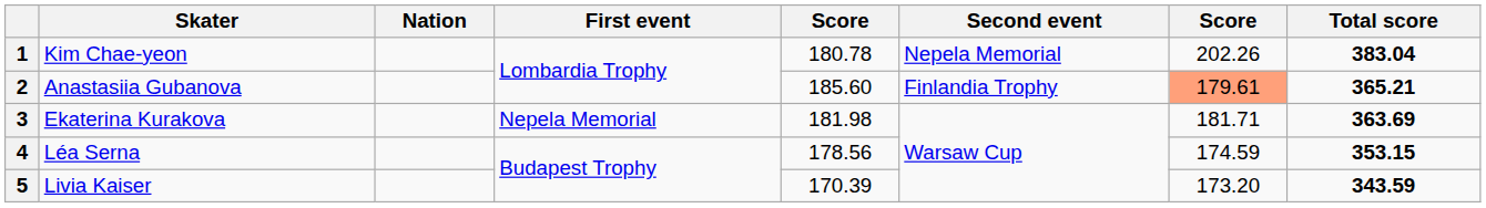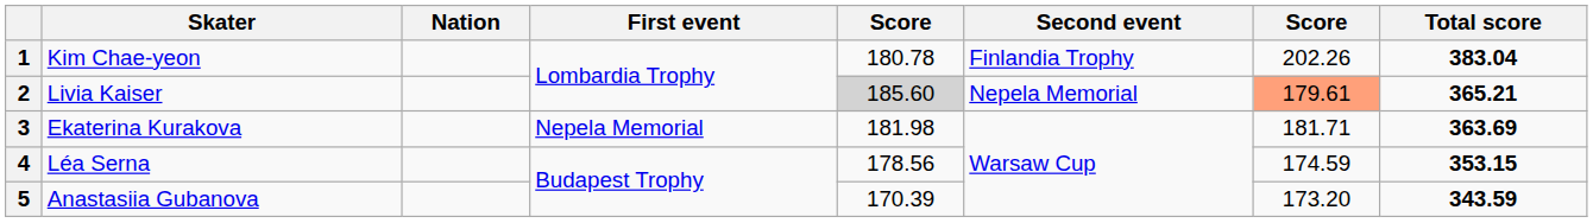 <table class="wikitable unsortable" style="text-align:left; width:90%">
 <tr>
 <th scope="col"></th>
 <th scope="col">Skater</th>
 <th scope="col">Nation</th>
 <th scope="col">First event</th>
 <th scope="col">Score</th>
 <th scope="col">Second event</th>
 <th scope="col">Score</th>
 <th scope="col">Total score</th>
 </tr>
 <tr>
 <th scope="row">1</th>
 <td><a href='#'>Kim Chae-yeon</a></td>
 <td></td>
 <td rowspan="2"><a href='#'>Lombardia Trophy</a></td>
 <td style="text-align:center">180.78</td>
-<td><a href='#'>Nepela Memorial</a></td>
+<td><a href='#'>Finlandia Trophy</a></td>
 <td style="text-align:center">202.26</td>
 <td style="text-align:center"><strong>383.04</strong></td>
 </tr>
 <tr>
 <th scope="row">2</th>
-<td><a href='#'>Anastasiia Gubanova</a></td>
+<td><a href='#'>Livia Kaiser</a></td>
 <td></td>
-<td style="text-align:center">185.60</td>
-<td><a href='#'>Finlandia Trophy</a></td>
+<td style="background: lightgrey; text-align:center">185.60</td>
+<td><a href='#'>Nepela Memorial</a></td>
 <td style="background: lightsalmon; text-align:center">179.61</td>
 <td style="text-align:center"><strong>365.21</strong></td>
 </tr>
 <tr>
 <th scope="row">3</th>
 <td><a href='#'>Ekaterina Kurakova</a></td>
 <td></td>
 <td><a href='#'>Nepela Memorial</a></td>
 <td style="text-align:center">181.98</td>
 <td rowspan="3"><a href='#'>Warsaw Cup</a></td>
 <td style="text-align:center">181.71</td>
 <td style="text-align:center"><strong>363.69</strong></td>
 </tr>
 <tr>
 <th scope="row">4</th>
 <td><a href='#'>Léa Serna</a></td>
 <td></td>
 <td rowspan="2"><a href='#'>Budapest Trophy</a></td>
 <td style="text-align:center">178.56</td>
 <td style="text-align:center">174.59</td>
 <td style="text-align:center"><strong>353.15</strong></td>
 </tr>
 <tr>
 <th scope="row">5</th>
-<td><a href='#'>Livia Kaiser</a></td>
+<td><a href='#'>Anastasiia Gubanova</a></td>
 <td></td>
 <td style="text-align:center">170.39</td>
 <td style="text-align:center">173.20</td>
 <td style="text-align:center"><strong>343.59</strong></td>
 </tr>
 </table>
